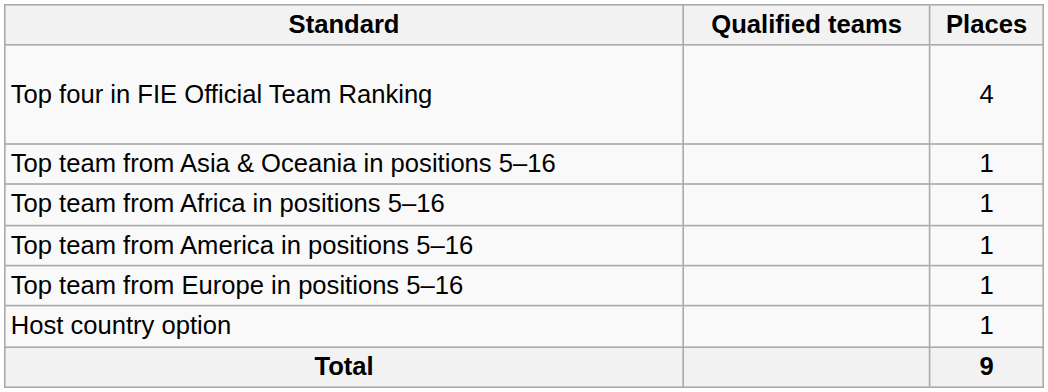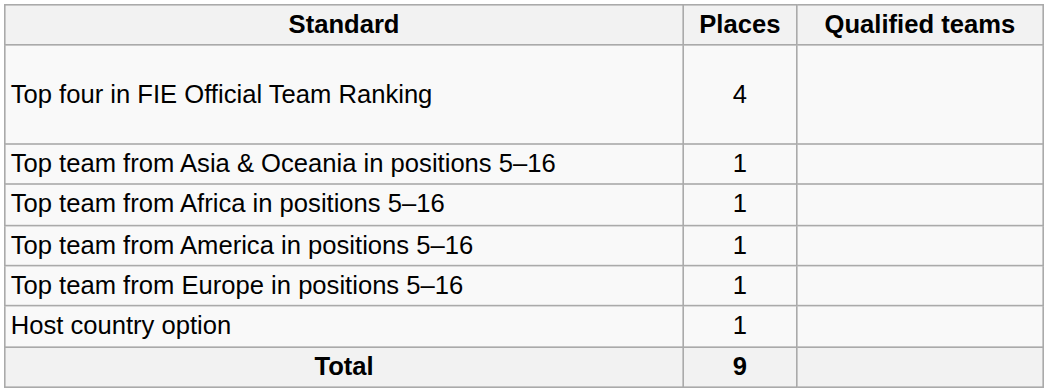 <table class="wikitable" width=650>
 <tr>
 <th>Standard</th>
+<th>Places</th>
 <th>Qualified teams</th>
-<th>Places</th>
 </tr>
 <tr>
 <td>Top four in FIE Official Team Ranking</td>
+<td align=center>4</td>
 <td><br><br><br></td>
-<td align=center>4</td>
 </tr>
 <tr>
 <td>Top team from Asia & Oceania in positions 5–16</td>
+<td align=center>1</td>
 <td></td>
-<td align=center>1</td>
 </tr>
 <tr>
 <td>Top team from Africa in positions 5–16</td>
+<td align=center>1</td>
 <td></td>
-<td align=center>1</td>
 </tr>
 <tr>
 <td>Top team from America in positions 5–16</td>
+<td align=center>1</td>
 <td></td>
-<td align=center>1</td>
 </tr>
 <tr>
 <td>Top team from Europe in positions 5–16</td>
+<td align=center>1</td>
 <td></td>
-<td align=center>1</td>
 </tr>
 <tr>
 <td>Host country option</td>
+<td align=center>1</td>
 <td></td>
-<td align=center>1</td>
 </tr>
 <tr>
 <th>Total</th>
+<th>9</th>
 <th></th>
-<th>9</th>
 </tr>
 </table>
